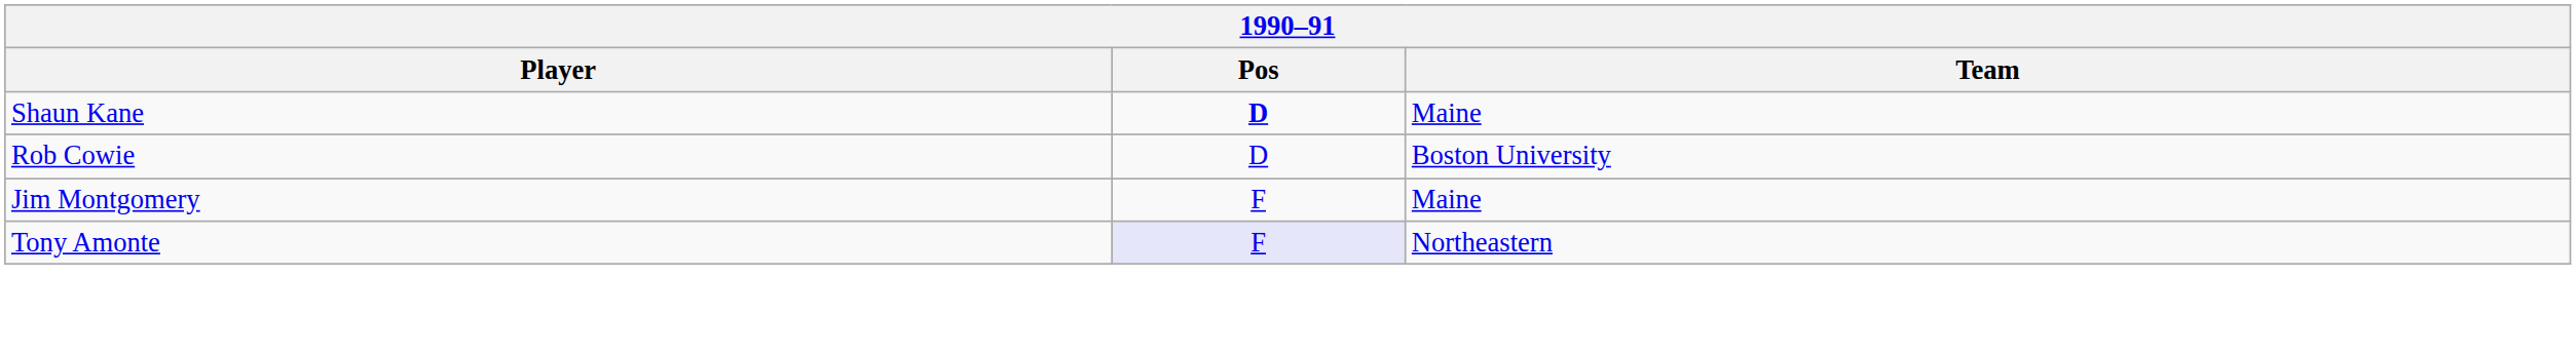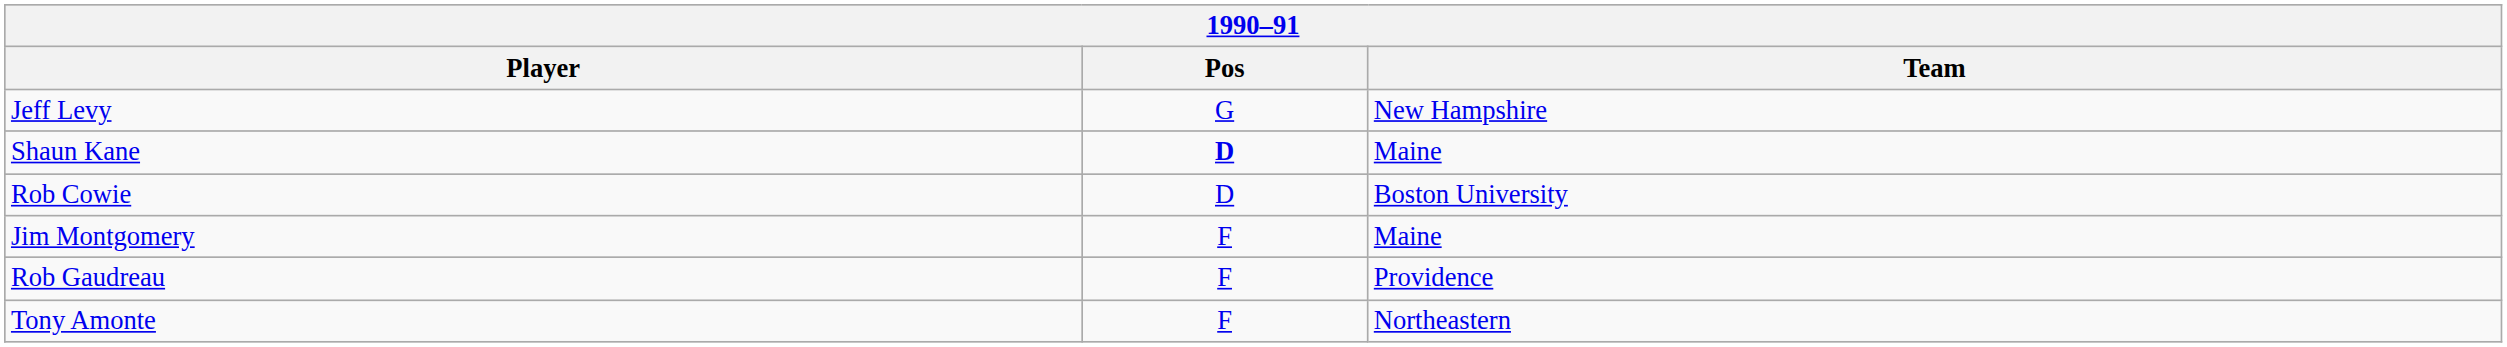 <table class="wikitable" width=95%>
 <tr>
 <th colspan=3><a href='#'>1990–91</a></th>
 </tr>
 <tr>
 <th>Player</th>
 <th>Pos</th>
 <th>Team</th>
+</tr>
+<tr>
+<td><a href='#'>Jeff Levy</a></td>
+<td align=center><a href='#'>G</a></td>
+<td><a href='#'>New Hampshire</a></td>
 </tr>
 <tr>
 <td><a href='#'>Shaun Kane</a></td>
 <td align=center><strong><a href='#'>D</a></strong></td>
 <td><a href='#'>Maine</a></td>
 </tr>
 <tr>
 <td><a href='#'>Rob Cowie</a></td>
 <td align=center><a href='#'>D</a></td>
 <td><a href='#'>Boston University</a></td>
 </tr>
 <tr>
 <td><a href='#'>Jim Montgomery</a></td>
 <td align=center><a href='#'>F</a></td>
 <td><a href='#'>Maine</a></td>
 </tr>
 <tr>
+<td><a href='#'>Rob Gaudreau</a></td>
+<td align=center><a href='#'>F</a></td>
+<td><a href='#'>Providence</a></td>
+</tr>
+<tr>
 <td><a href='#'>Tony Amonte</a></td>
-<td align=center style="background: lavender;"><a href='#'>F</a></td>
+<td align=center><a href='#'>F</a></td>
 <td><a href='#'>Northeastern</a></td>
 </tr>
 </table>
